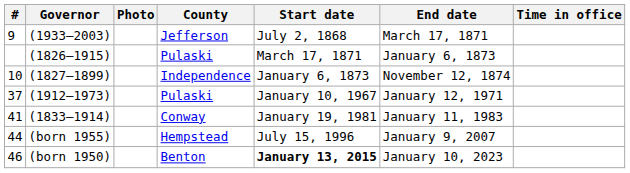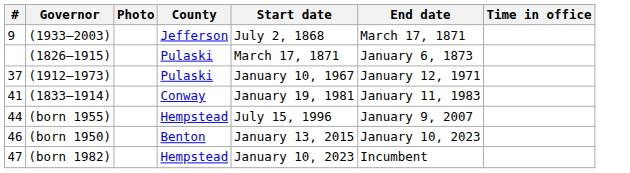 <table class="sortable wikitable">
 <tr>
 <th style="text-align:center;"><abbr>#</abbr></th>
 <th style="text-align:center;">Governor</th>
 <th style="text-align:center;">Photo</th>
 <th style="text-align:center;">County</th>
 <th style="text-align:center;">Start date</th>
 <th style="text-align:center;">End date</th>
 <th style="text-align:center;">Time in office</th>
 </tr>
 <tr style="text-align:left; background:#fff;">
 <td>9</td>
 <td> (1933–2003)</td>
 <td></td>
 <td><a href='#'>Jefferson</a></td>
 <td>July 2, 1868</td>
 <td>March 17, 1871</td>
 <td></td>
 </tr>
 <tr style="text-align:left; background:#fff;">
 <td></td>
 <td> (1826–1915)</td>
 <td></td>
 <td><a href='#'>Pulaski</a></td>
 <td>March 17, 1871</td>
 <td>January 6, 1873</td>
-<td></td>
-</tr>
-<tr style="text-align:left; background:#fff;">
-<td>10</td>
-<td> (1827–1899)</td>
-<td></td>
-<td><a href='#'>Independence</a></td>
-<td>January 6, 1873</td>
-<td>November 12, 1874</td>
 <td></td>
 </tr>
 <tr style="text-align:left; background:#fff;">
 <td>37</td>
 <td> (1912–1973)</td>
 <td></td>
 <td><a href='#'>Pulaski</a></td>
 <td>January 10, 1967</td>
 <td>January 12, 1971</td>
 <td></td>
 </tr>
 <tr style="text-align:left; background:#fff;">
 <td>41</td>
 <td> (1833–1914)</td>
 <td></td>
 <td><a href='#'>Conway</a></td>
 <td>January 19, 1981</td>
 <td>January 11, 1983</td>
 <td></td>
 </tr>
 <tr style="text-align:left; background:#fff;">
 <td>44</td>
 <td> (born 1955)</td>
 <td></td>
 <td><a href='#'>Hempstead</a></td>
 <td>July 15, 1996</td>
 <td>January 9, 2007</td>
 <td></td>
 </tr>
 <tr style="text-align:left; background:#fff;">
 <td>46</td>
 <td> (born 1950)</td>
 <td></td>
 <td><a href='#'>Benton</a></td>
-<td><strong>January 13, 2015</strong></td>
+<td>January 13, 2015</td>
 <td>January 10, 2023</td>
 <td></td>
 </tr>
+<tr style="text-align:left; background:#fff;">
+<td>47</td>
+<td> (born 1982)</td>
+<td></td>
+<td><a href='#'>Hempstead</a></td>
+<td>January 10, 2023</td>
+<td>Incumbent</td>
+<td></td>
+</tr>
 </table>
